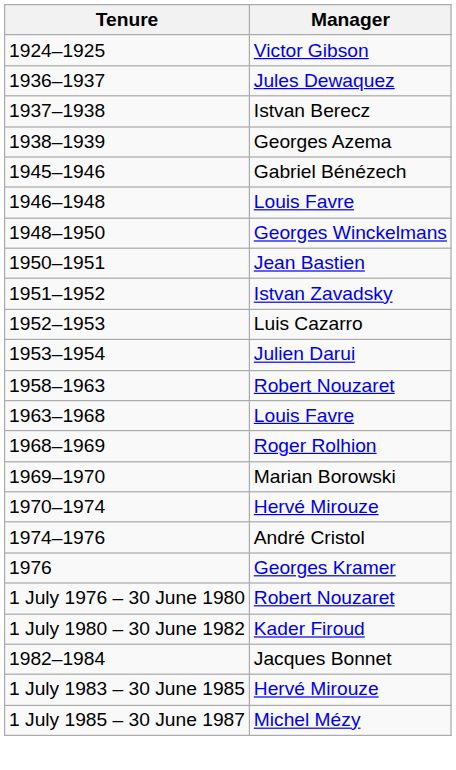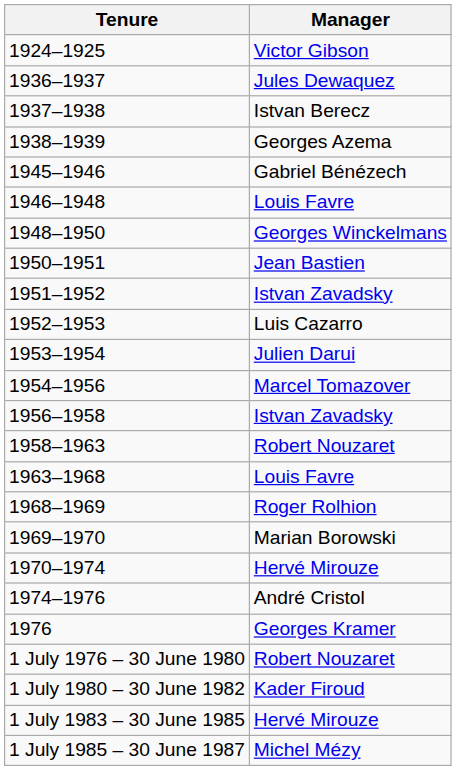 <table class="wikitable">
 <tr>
 <th>Tenure</th>
 <th>Manager</th>
 </tr>
 <tr>
 <td>1924–1925</td>
 <td><a href='#'>Victor Gibson</a></td>
 </tr>
 <tr>
 <td>1936–1937</td>
 <td><a href='#'>Jules Dewaquez</a></td>
 </tr>
 <tr>
 <td>1937–1938</td>
 <td>Istvan Berecz</td>
 </tr>
 <tr>
 <td>1938–1939</td>
 <td>Georges Azema</td>
 </tr>
 <tr>
 <td>1945–1946</td>
 <td>Gabriel Bénézech</td>
 </tr>
 <tr>
 <td>1946–1948</td>
 <td><a href='#'>Louis Favre</a></td>
 </tr>
 <tr>
 <td>1948–1950</td>
 <td><a href='#'>Georges Winckelmans</a></td>
 </tr>
 <tr>
 <td>1950–1951</td>
 <td><a href='#'>Jean Bastien</a></td>
 </tr>
 <tr>
 <td>1951–1952</td>
 <td><a href='#'>Istvan Zavadsky</a></td>
 </tr>
 <tr>
 <td>1952–1953</td>
 <td>Luis Cazarro</td>
 </tr>
 <tr>
 <td>1953–1954</td>
 <td><a href='#'>Julien Darui</a></td>
 </tr>
 <tr>
+<td>1954–1956</td>
+<td><a href='#'>Marcel Tomazover</a></td>
+</tr>
+<tr>
+<td>1956–1958</td>
+<td><a href='#'>Istvan Zavadsky</a></td>
+</tr>
+<tr>
 <td>1958–1963</td>
 <td><a href='#'>Robert Nouzaret</a></td>
 </tr>
 <tr>
 <td>1963–1968</td>
 <td><a href='#'>Louis Favre</a></td>
 </tr>
 <tr>
 <td>1968–1969</td>
 <td><a href='#'>Roger Rolhion</a></td>
 </tr>
 <tr>
 <td>1969–1970</td>
 <td>Marian Borowski</td>
 </tr>
 <tr>
 <td>1970–1974</td>
 <td><a href='#'>Hervé Mirouze</a></td>
 </tr>
 <tr>
 <td>1974–1976</td>
 <td>André Cristol</td>
 </tr>
 <tr>
 <td>1976</td>
 <td><a href='#'>Georges Kramer</a></td>
 </tr>
 <tr>
 <td>1 July 1976 – 30 June 1980</td>
 <td><a href='#'>Robert Nouzaret</a></td>
 </tr>
 <tr>
 <td>1 July 1980 – 30 June 1982</td>
 <td><a href='#'>Kader Firoud</a></td>
 </tr>
 <tr>
-<td>1982–1984</td>
-<td>Jacques Bonnet</td>
-</tr>
-<tr>
 <td>1 July 1983 – 30 June 1985</td>
 <td><a href='#'>Hervé Mirouze</a></td>
 </tr>
 <tr>
 <td>1 July 1985 – 30 June 1987</td>
 <td><a href='#'>Michel Mézy</a></td>
 </tr>
 </table>
